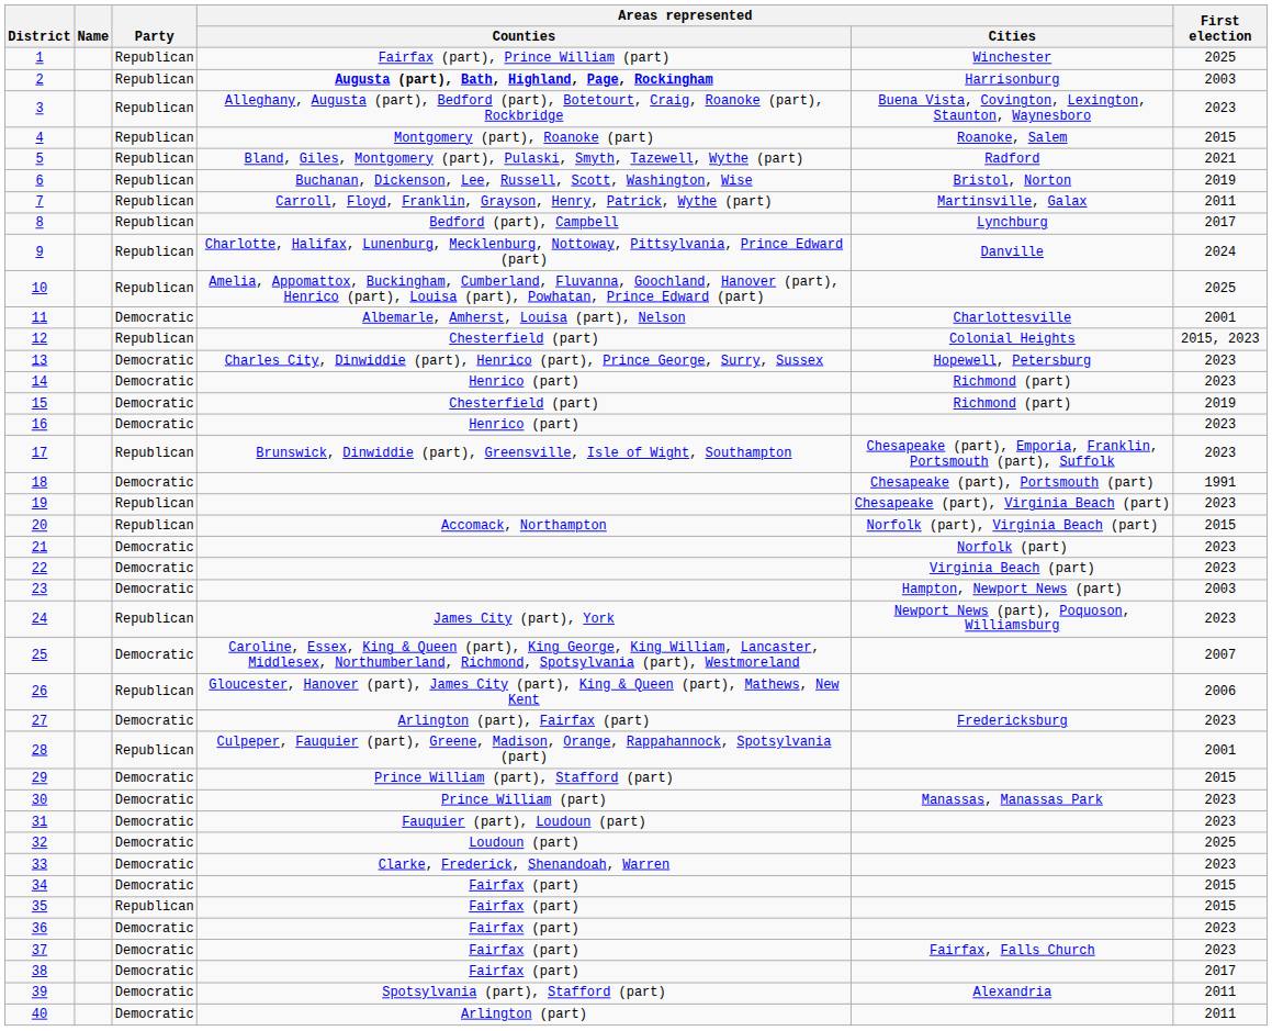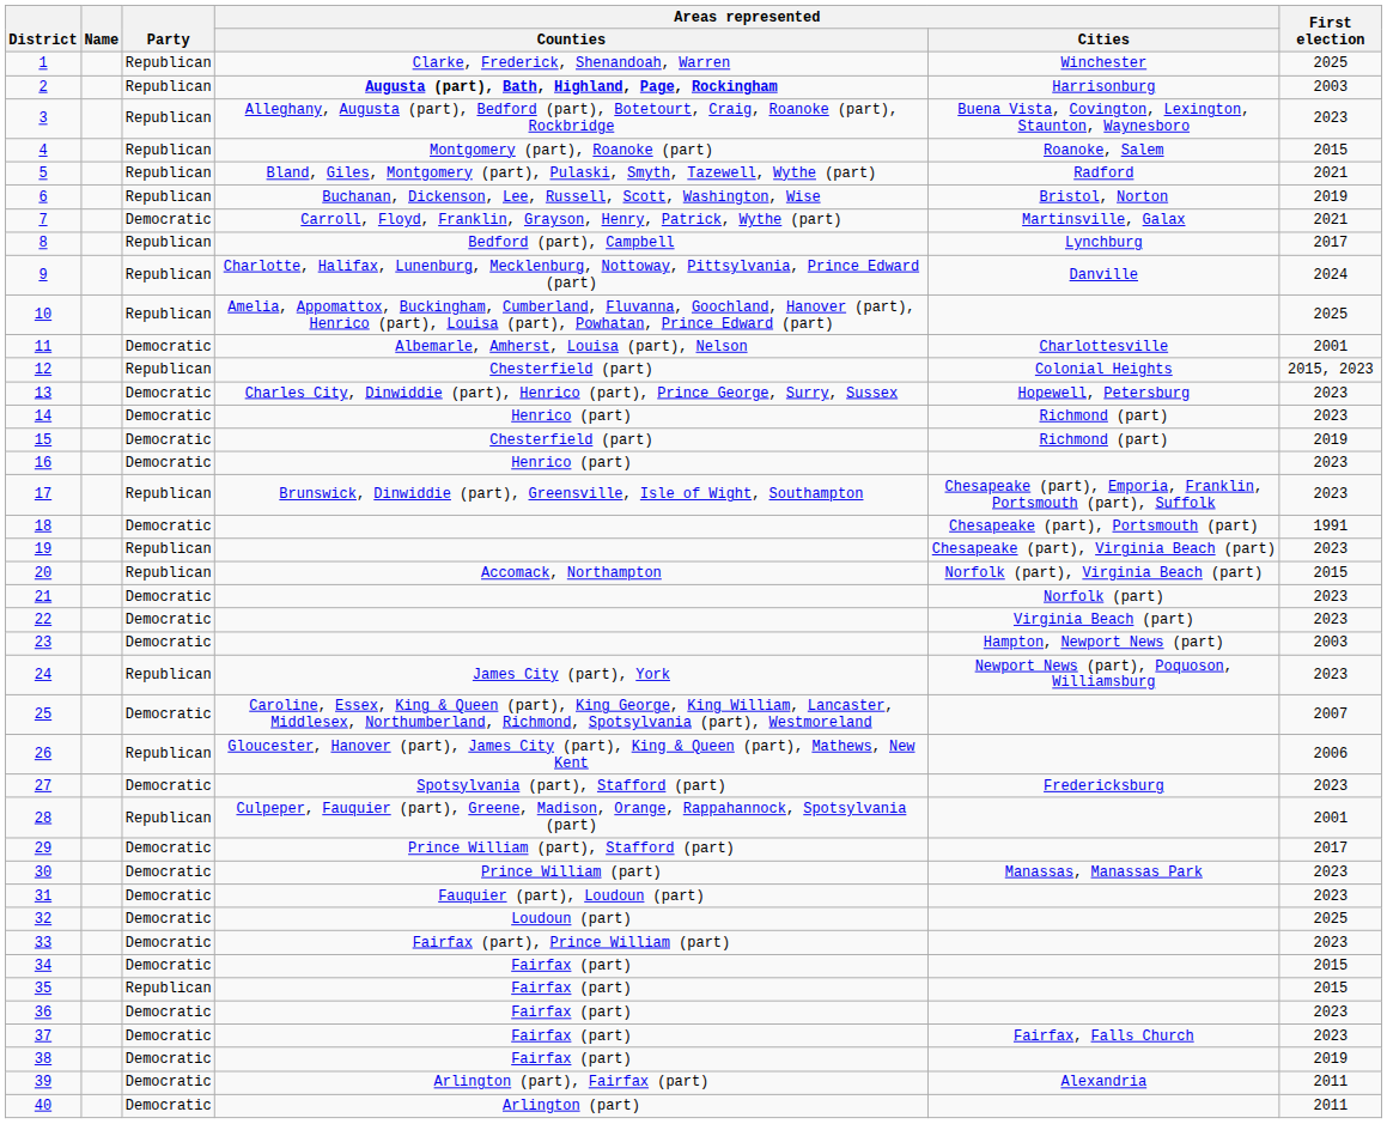 <table class= "sortable wikitable">
 <tr>
 <th rowspan=2 align=center valign=bottom>District</th>
 <th rowspan=2 align=center valign=bottom>Name</th>
 <th rowspan=2 align=center valign=bottom>Party</th>
 <th colspan=2 align=center valign=bottom>Areas represented</th>
 <th rowspan=2 align=center valign=bottom>First election</th>
 </tr>
 <tr>
 <th align=center valign=bottom>Counties </th>
 <th align=center valign=bottom>Cities</th>
 </tr>
 <tr>
 <td style="text-align:center;"><a href='#'>1</a></td>
 <td></td>
 <td>Republican</td>
-<td style="text-align:center;"><a href='#'>Fairfax</a> (part), <a href='#'>Prince William</a> (part)</td>
+<td style="text-align:center;"><a href='#'>Clarke</a>, <a href='#'>Frederick</a>, <a href='#'>Shenandoah</a>, <a href='#'>Warren</a></td>
 <td style="text-align:center;"><a href='#'>Winchester</a></td>
 <td style="text-align:center;">2025</td>
 </tr>
 <tr>
 <td style="text-align:center;"><a href='#'>2</a></td>
 <td></td>
 <td>Republican</td>
 <td style="text-align:center;"><strong><a href='#'>Augusta</a> (part), <a href='#'>Bath</a>, <a href='#'>Highland</a>, <a href='#'>Page</a>, <a href='#'>Rockingham</a></strong></td>
 <td style="text-align:center;"><a href='#'>Harrisonburg</a></td>
 <td style="text-align:center;">2003</td>
 </tr>
 <tr>
 <td style="text-align:center;"><a href='#'>3</a></td>
 <td></td>
 <td>Republican</td>
 <td style="text-align:center;"><a href='#'>Alleghany</a>, <a href='#'>Augusta</a> (part), <a href='#'>Bedford</a> (part), <a href='#'>Botetourt</a>, <a href='#'>Craig</a>, <a href='#'>Roanoke</a> (part), <a href='#'>Rockbridge</a></td>
 <td style="text-align:center;"><a href='#'>Buena Vista</a>, <a href='#'>Covington</a>, <a href='#'>Lexington</a>, <a href='#'>Staunton</a>, <a href='#'>Waynesboro</a></td>
 <td style="text-align:center;">2023</td>
 </tr>
 <tr>
 <td style="text-align:center;"><a href='#'>4</a></td>
 <td></td>
 <td>Republican</td>
 <td style="text-align:center;"><a href='#'>Montgomery</a> (part), <a href='#'>Roanoke</a> (part)</td>
 <td style="text-align:center;"><a href='#'>Roanoke</a>, <a href='#'>Salem</a></td>
 <td style="text-align:center;">2015</td>
 </tr>
 <tr>
 <td style="text-align:center;"><a href='#'>5</a></td>
 <td></td>
 <td>Republican</td>
 <td style="text-align:center;"><a href='#'>Bland</a>, <a href='#'>Giles</a>, <a href='#'>Montgomery</a> (part), <a href='#'>Pulaski</a>, <a href='#'>Smyth</a>, <a href='#'>Tazewell</a>, <a href='#'>Wythe</a> (part)</td>
 <td style="text-align:center;"><a href='#'>Radford</a></td>
 <td style="text-align:center;">2021</td>
 </tr>
 <tr>
 <td style="text-align:center;"><a href='#'>6</a></td>
 <td></td>
 <td>Republican</td>
 <td style="text-align:center;"><a href='#'>Buchanan</a>, <a href='#'>Dickenson</a>, <a href='#'>Lee</a>, <a href='#'>Russell</a>, <a href='#'>Scott</a>, <a href='#'>Washington</a>, <a href='#'>Wise</a></td>
 <td style="text-align:center;"><a href='#'>Bristol</a>, <a href='#'>Norton</a></td>
 <td style="text-align:center;">2019</td>
 </tr>
 <tr>
 <td style="text-align:center;"><a href='#'>7</a></td>
 <td></td>
-<td>Republican</td>
+<td>Democratic</td>
 <td style="text-align:center;"><a href='#'>Carroll</a>, <a href='#'>Floyd</a>, <a href='#'>Franklin</a>, <a href='#'>Grayson</a>, <a href='#'>Henry</a>, <a href='#'>Patrick</a>, <a href='#'>Wythe</a> (part)</td>
 <td style="text-align:center;"><a href='#'>Martinsville</a>, <a href='#'>Galax</a></td>
-<td style="text-align:center;">2011</td>
+<td style="text-align:center;">2021</td>
 </tr>
 <tr>
 <td style="text-align:center;"><a href='#'>8</a></td>
 <td></td>
 <td>Republican</td>
 <td style="text-align:center;"><a href='#'>Bedford</a> (part), <a href='#'>Campbell</a></td>
 <td style="text-align:center;"><a href='#'>Lynchburg</a></td>
 <td style="text-align:center;">2017</td>
 </tr>
 <tr>
 <td style="text-align:center;"><a href='#'>9</a></td>
 <td></td>
 <td>Republican</td>
 <td style="text-align:center;"><a href='#'>Charlotte</a>, <a href='#'>Halifax</a>, <a href='#'>Lunenburg</a>, <a href='#'>Mecklenburg</a>, <a href='#'>Nottoway</a>, <a href='#'>Pittsylvania</a>, <a href='#'>Prince Edward</a> (part)</td>
 <td align=center><a href='#'>Danville</a></td>
 <td style="text-align:center;">2024</td>
 </tr>
 <tr>
 <td style="text-align:center;"><a href='#'>10</a></td>
 <td></td>
 <td>Republican</td>
 <td style="text-align:center;"><a href='#'>Amelia</a>, <a href='#'>Appomattox</a>, <a href='#'>Buckingham</a>, <a href='#'>Cumberland</a>, <a href='#'>Fluvanna</a>, <a href='#'>Goochland</a>, <a href='#'>Hanover</a> (part), <a href='#'>Henrico</a> (part), <a href='#'>Louisa</a> (part), <a href='#'>Powhatan</a>, <a href='#'>Prince Edward</a> (part)</td>
 <td style="text-align:center;"></td>
 <td style="text-align:center;">2025</td>
 </tr>
 <tr>
 <td style="text-align:center;"><a href='#'>11</a></td>
 <td></td>
 <td>Democratic</td>
 <td style="text-align:center;"><a href='#'>Albemarle</a>, <a href='#'>Amherst</a>, <a href='#'>Louisa</a> (part), <a href='#'>Nelson</a></td>
 <td style="text-align:center;"><a href='#'>Charlottesville</a></td>
 <td style="text-align:center;">2001</td>
 </tr>
 <tr>
 <td style="text-align:center;"><a href='#'>12</a></td>
 <td></td>
 <td>Republican</td>
 <td style="text-align:center;"><a href='#'>Chesterfield</a> (part)</td>
 <td style="text-align:center;"><a href='#'>Colonial Heights</a></td>
 <td style="text-align:center;">2015, 2023</td>
 </tr>
 <tr>
 <td style="text-align:center;"><a href='#'>13</a></td>
 <td></td>
 <td>Democratic</td>
 <td style="text-align:center;"><a href='#'>Charles City</a>, <a href='#'>Dinwiddie</a> (part), <a href='#'>Henrico</a> (part), <a href='#'>Prince George</a>, <a href='#'>Surry</a>, <a href='#'>Sussex</a></td>
 <td style="text-align:center;"><a href='#'>Hopewell</a>, <a href='#'>Petersburg</a></td>
 <td style="text-align:center;">2023</td>
 </tr>
 <tr>
 <td style="text-align:center;"><a href='#'>14</a></td>
 <td></td>
 <td>Democratic</td>
 <td style="text-align:center;"><a href='#'>Henrico</a> (part)</td>
 <td style="text-align:center;"><a href='#'>Richmond</a> (part)</td>
 <td style="text-align:center;">2023</td>
 </tr>
 <tr>
 <td style="text-align:center;"><a href='#'>15</a></td>
 <td></td>
 <td>Democratic</td>
 <td style="text-align:center;"><a href='#'>Chesterfield</a>  (part)</td>
 <td style="text-align:center;"><a href='#'>Richmond</a> (part)</td>
 <td style="text-align:center;">2019</td>
 </tr>
 <tr>
 <td style="text-align:center;"><a href='#'>16</a></td>
 <td></td>
 <td rowspan="1" >Democratic</td>
 <td style="text-align:center;"><a href='#'>Henrico</a> (part)</td>
 <td style="text-align:center;"></td>
 <td style="text-align:center;">2023</td>
 </tr>
 <tr>
 <td style="text-align:center;"><a href='#'>17</a></td>
 <td></td>
 <td>Republican</td>
 <td style="text-align:center;"><a href='#'>Brunswick</a>, <a href='#'>Dinwiddie</a> (part), <a href='#'>Greensville</a>, <a href='#'>Isle of Wight</a>, <a href='#'>Southampton</a></td>
 <td style="text-align:center;"><a href='#'>Chesapeake</a> (part), <a href='#'>Emporia</a>, <a href='#'>Franklin</a>, <a href='#'>Portsmouth</a> (part), <a href='#'>Suffolk</a></td>
 <td style="text-align:center;">2023</td>
 </tr>
 <tr>
 <td style="text-align:center;"><a href='#'>18</a></td>
 <td></td>
 <td rowspan="1" >Democratic</td>
 <td style="text-align:center;"></td>
 <td style="text-align:center;"><a href='#'>Chesapeake</a> (part),  <a href='#'>Portsmouth</a> (part)</td>
 <td style="text-align:center;">1991</td>
 </tr>
 <tr>
 <td style="text-align:center;"><a href='#'>19</a></td>
 <td></td>
 <td>Republican</td>
 <td style="text-align:center;"></td>
 <td style="text-align:center;"><a href='#'>Chesapeake</a> (part), <a href='#'>Virginia Beach</a> (part)</td>
 <td style="text-align:center;">2023</td>
 </tr>
 <tr>
 <td style="text-align:center;"><a href='#'>20</a></td>
 <td></td>
 <td>Republican</td>
 <td style="text-align:center;"><a href='#'>Accomack</a>, <a href='#'>Northampton</a></td>
 <td style="text-align:center;"><a href='#'>Norfolk</a> (part), <a href='#'>Virginia Beach</a> (part)</td>
 <td style="text-align:center;">2015</td>
 </tr>
 <tr>
 <td style="text-align:center;"><a href='#'>21</a></td>
 <td></td>
 <td rowspan="1" >Democratic</td>
 <td style="text-align:center;"></td>
 <td style="text-align:center;"><a href='#'>Norfolk</a> (part)</td>
 <td style="text-align:center;">2023</td>
 </tr>
 <tr>
 <td style="text-align:center;"><a href='#'>22</a></td>
 <td></td>
 <td>Democratic</td>
 <td style="text-align:center;"></td>
 <td style="text-align:center;"><a href='#'>Virginia Beach</a> (part)</td>
 <td style="text-align:center;">2023</td>
 </tr>
 <tr>
 <td style="text-align:center;"><a href='#'>23</a></td>
 <td></td>
 <td>Democratic</td>
 <td style="text-align:center;"></td>
 <td style="text-align:center;"><a href='#'>Hampton</a>, <a href='#'>Newport News</a> (part)</td>
 <td style="text-align:center;">2003</td>
 </tr>
 <tr>
 <td style="text-align:center;"><a href='#'>24</a></td>
 <td></td>
 <td>Republican</td>
 <td style="text-align:center;"><a href='#'>James City</a> (part), <a href='#'>York</a></td>
 <td style="text-align:center;"><a href='#'>Newport News</a> (part), <a href='#'>Poquoson</a>, <a href='#'>Williamsburg</a></td>
 <td style="text-align:center;">2023</td>
 </tr>
 <tr>
 <td style="text-align:center;"><a href='#'>25</a></td>
 <td></td>
 <td>Democratic</td>
 <td style="text-align:center;"><a href='#'>Caroline</a>, <a href='#'>Essex</a>, <a href='#'>King & Queen</a> (part), <a href='#'>King George</a>, <a href='#'>King William</a>, <a href='#'>Lancaster</a>, <a href='#'>Middlesex</a>, <a href='#'>Northumberland</a>, <a href='#'>Richmond</a>, <a href='#'>Spotsylvania</a> (part), <a href='#'>Westmoreland</a></td>
 <td style="text-align:center;"></td>
 <td style="text-align:center;">2007</td>
 </tr>
 <tr>
 <td style="text-align:center;"><a href='#'>26</a></td>
 <td></td>
 <td>Republican</td>
 <td style="text-align:center;"><a href='#'>Gloucester</a>, <a href='#'>Hanover</a> (part), <a href='#'>James City</a> (part), <a href='#'>King & Queen</a> (part), <a href='#'>Mathews</a>, <a href='#'>New Kent</a></td>
 <td style="text-align:center;"></td>
 <td style="text-align:center;">2006</td>
 </tr>
 <tr>
 <td style="text-align:center;"><a href='#'>27</a></td>
 <td></td>
 <td>Democratic</td>
-<td style="text-align:center;"><a href='#'>Arlington</a> (part), <a href='#'>Fairfax</a> (part)</td>
+<td style="text-align:center;"><a href='#'>Spotsylvania</a> (part), <a href='#'>Stafford</a> (part)</td>
 <td style="text-align:center;"><a href='#'>Fredericksburg</a></td>
 <td style="text-align:center;">2023</td>
 </tr>
 <tr>
 <td style="text-align:center;"><a href='#'>28</a></td>
 <td></td>
 <td>Republican</td>
 <td style="text-align:center;"><a href='#'>Culpeper</a>, <a href='#'>Fauquier</a> (part), <a href='#'>Greene</a>, <a href='#'>Madison</a>, <a href='#'>Orange</a>, <a href='#'>Rappahannock</a>, <a href='#'>Spotsylvania</a> (part)</td>
 <td style="text-align:center;"></td>
 <td style="text-align:center;">2001</td>
 </tr>
 <tr>
 <td style="text-align:center;"><a href='#'>29</a></td>
 <td></td>
 <td>Democratic</td>
 <td style="text-align:center;"><a href='#'>Prince William</a> (part), <a href='#'>Stafford</a> (part)</td>
 <td style="text-align:center;"></td>
-<td style="text-align:center;">2015</td>
+<td style="text-align:center;">2017</td>
 </tr>
 <tr>
 <td style="text-align:center;"><a href='#'>30</a></td>
 <td></td>
 <td>Democratic</td>
 <td style="text-align:center;"><a href='#'>Prince William</a> (part)</td>
 <td style="text-align:center;"><a href='#'>Manassas</a>, <a href='#'>Manassas Park</a></td>
 <td style="text-align:center;">2023</td>
 </tr>
 <tr>
 <td style="text-align:center;"><a href='#'>31</a></td>
 <td></td>
 <td>Democratic</td>
 <td style="text-align:center;"><a href='#'>Fauquier</a> (part),  <a href='#'>Loudoun</a> (part)</td>
 <td style="text-align:center;"></td>
 <td style="text-align:center;">2023</td>
 </tr>
 <tr>
 <td style="text-align:center;"><a href='#'>32</a></td>
 <td></td>
 <td>Democratic</td>
 <td style="text-align:center;"><a href='#'>Loudoun</a> (part)</td>
 <td style="text-align:center;"></td>
 <td style="text-align:center;">2025</td>
 </tr>
 <tr>
 <td style="text-align:center;"><a href='#'>33</a></td>
 <td></td>
 <td>Democratic</td>
-<td style="text-align:center;"><a href='#'>Clarke</a>, <a href='#'>Frederick</a>, <a href='#'>Shenandoah</a>, <a href='#'>Warren</a></td>
+<td style="text-align:center;"><a href='#'>Fairfax</a> (part), <a href='#'>Prince William</a> (part)</td>
 <td style="text-align:center;"></td>
 <td style="text-align:center;">2023</td>
 </tr>
 <tr>
 <td style="text-align:center;"><a href='#'>34</a></td>
 <td></td>
 <td>Democratic</td>
 <td style="text-align:center;"><a href='#'>Fairfax</a> (part)</td>
 <td style="text-align:center;"></td>
 <td style="text-align:center;">2015</td>
 </tr>
 <tr>
 <td style="text-align:center;"><a href='#'>35</a></td>
 <td></td>
 <td>Republican</td>
 <td style="text-align:center;"><a href='#'>Fairfax</a> (part)</td>
 <td style="text-align:center;"></td>
 <td style="text-align:center;">2015</td>
 </tr>
 <tr>
 <td style="text-align:center;"><a href='#'>36</a></td>
 <td></td>
 <td>Democratic</td>
 <td style="text-align:center;"><a href='#'>Fairfax</a> (part)</td>
 <td style="text-align:center;"></td>
 <td style="text-align:center;">2023</td>
 </tr>
 <tr>
 <td style="text-align:center;"><a href='#'>37</a></td>
 <td></td>
 <td>Democratic</td>
 <td style="text-align:center;"><a href='#'>Fairfax</a> (part)</td>
 <td style="text-align:center;"><a href='#'>Fairfax</a>, <a href='#'>Falls Church</a></td>
 <td style="text-align:center;">2023</td>
 </tr>
 <tr>
 <td style="text-align:center;"><a href='#'>38</a></td>
 <td></td>
 <td>Democratic</td>
 <td style="text-align:center;"><a href='#'>Fairfax</a> (part)</td>
 <td style="text-align:center;"></td>
-<td style="text-align:center;">2017</td>
+<td style="text-align:center;">2019</td>
 </tr>
 <tr>
 <td style="text-align:center;"><a href='#'>39</a></td>
 <td></td>
 <td rowspan="1" >Democratic</td>
-<td style="text-align:center;"><a href='#'>Spotsylvania</a> (part), <a href='#'>Stafford</a> (part)</td>
+<td style="text-align:center;"><a href='#'>Arlington</a> (part), <a href='#'>Fairfax</a> (part)</td>
 <td style="text-align:center;"><a href='#'>Alexandria</a></td>
 <td style="text-align:center;">2011</td>
 </tr>
 <tr>
 <td style="text-align:center;"><a href='#'>40</a></td>
 <td></td>
 <td>Democratic</td>
 <td style="text-align:center;"><a href='#'>Arlington</a> (part)</td>
 <td style="text-align:center;"></td>
 <td style="text-align:center;">2011</td>
 </tr>
 </table>
